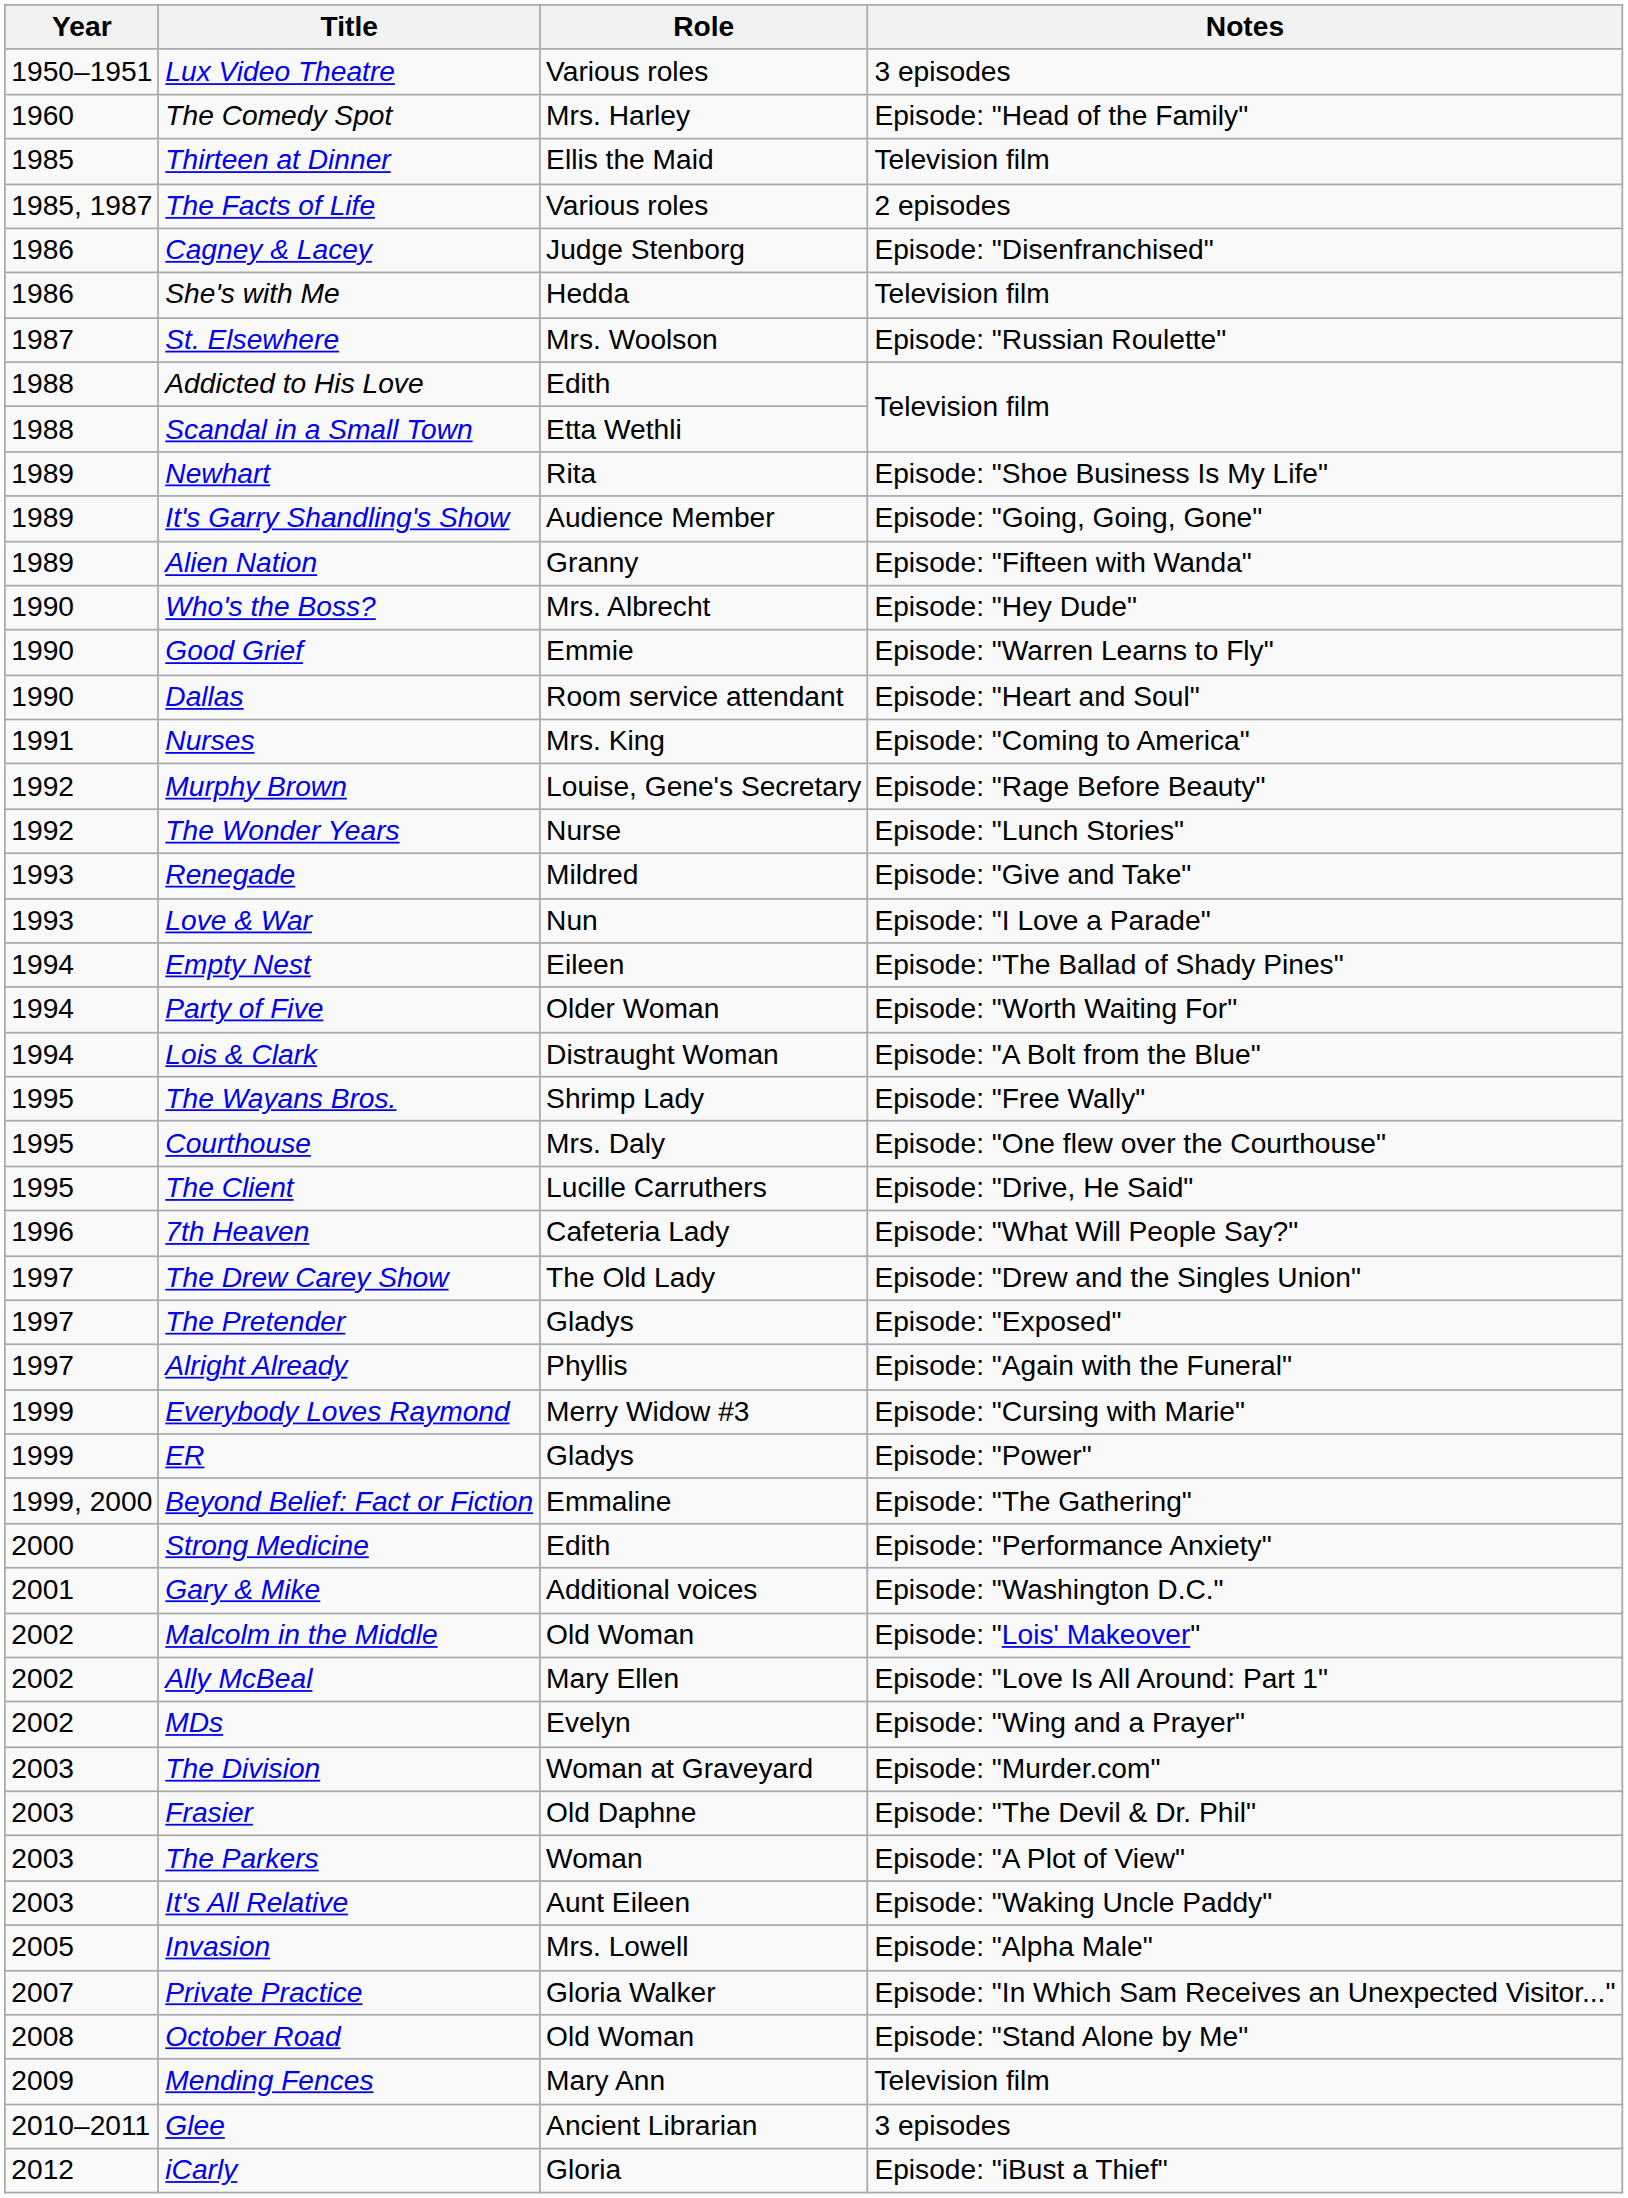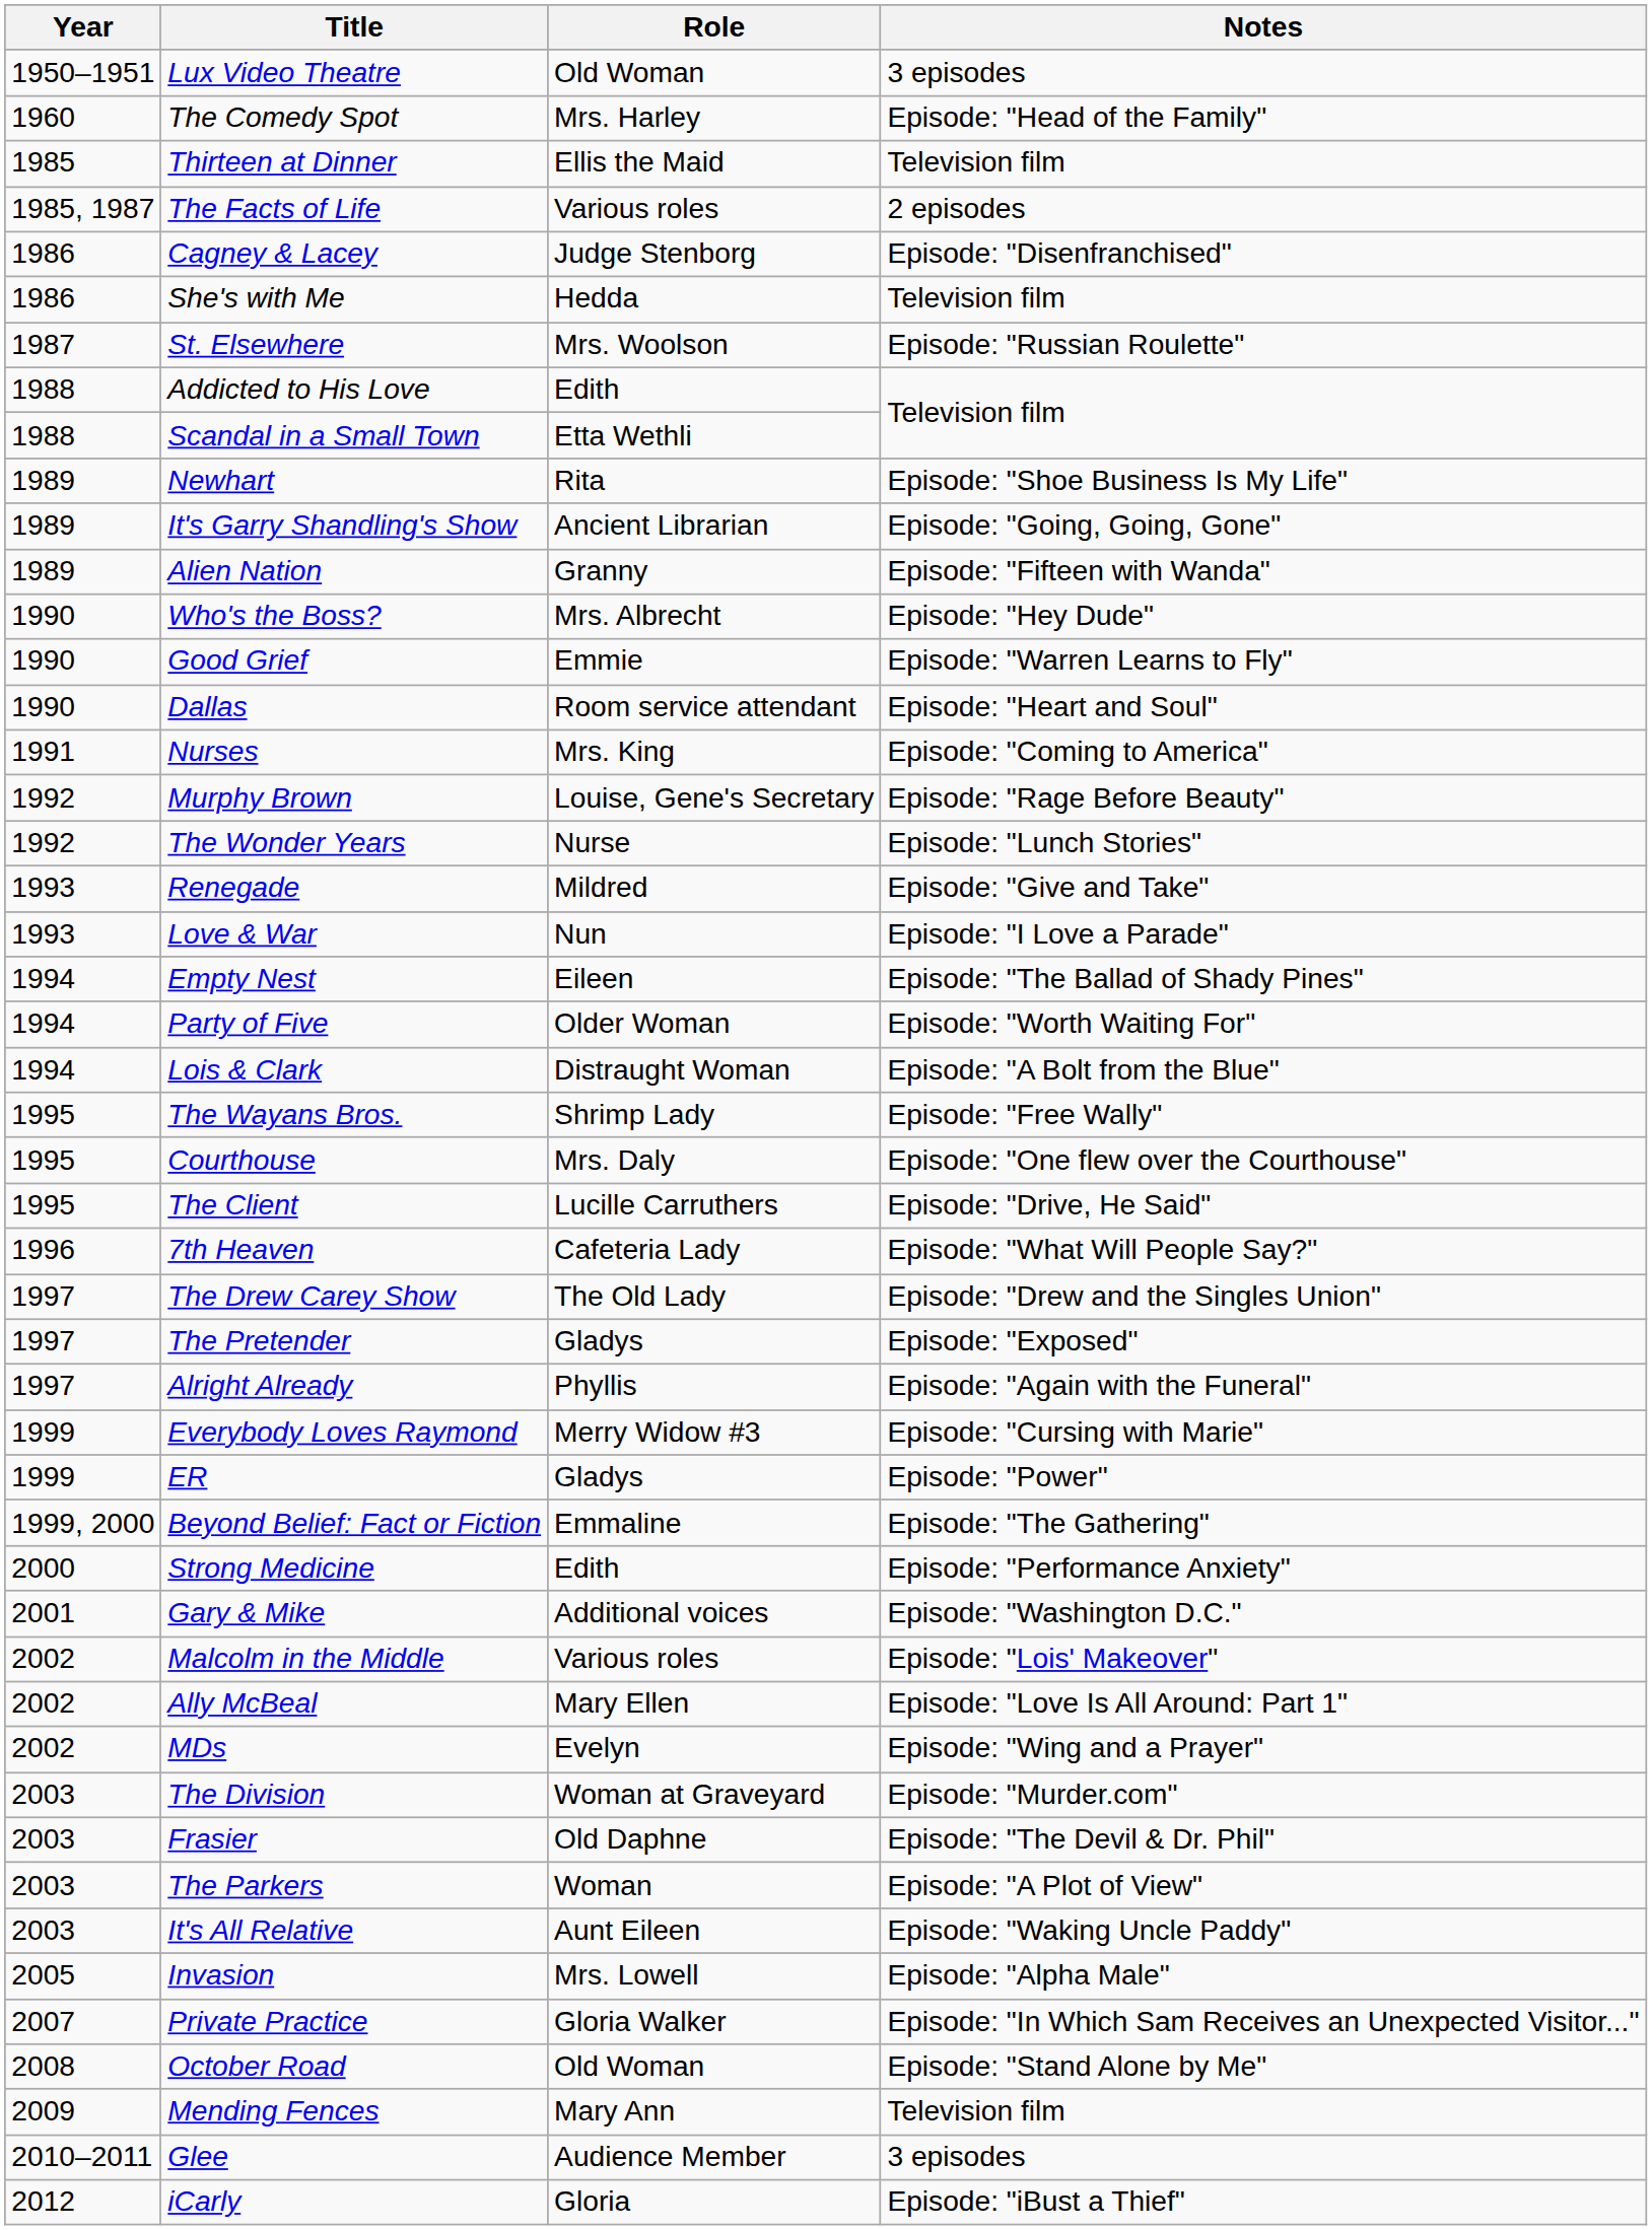 <table class="wikitable sortable">
 <tr>
 <th>Year</th>
 <th>Title</th>
 <th>Role</th>
 <th>Notes</th>
 </tr>
 <tr>
 <td>1950–1951</td>
 <td><em><a href='#'>Lux Video Theatre</a></em></td>
-<td>Various roles</td>
+<td>Old Woman</td>
 <td>3 episodes</td>
 </tr>
 <tr>
 <td>1960</td>
 <td><em>The Comedy Spot</em></td>
 <td>Mrs. Harley</td>
 <td>Episode: "Head of the Family"</td>
 </tr>
 <tr>
 <td>1985</td>
 <td><a href='#'><em>Thirteen at Dinner</em></a></td>
 <td>Ellis the Maid</td>
 <td>Television film</td>
 </tr>
 <tr>
 <td>1985, 1987</td>
 <td><a href='#'><em>The Facts of Life</em></a></td>
 <td>Various roles</td>
 <td>2 episodes</td>
 </tr>
 <tr>
 <td>1986</td>
 <td><em><a href='#'>Cagney & Lacey</a></em></td>
 <td>Judge Stenborg</td>
 <td>Episode: "Disenfranchised"</td>
 </tr>
 <tr>
 <td>1986</td>
 <td><em>She's with Me</em></td>
 <td>Hedda</td>
 <td>Television film</td>
 </tr>
 <tr>
 <td>1987</td>
 <td><em><a href='#'>St. Elsewhere</a></em></td>
 <td>Mrs. Woolson</td>
 <td>Episode: "Russian Roulette"</td>
 </tr>
 <tr>
 <td>1988</td>
 <td><em>Addicted to His Love</em></td>
 <td>Edith</td>
 <td rowspan="2">Television film</td>
 </tr>
 <tr>
 <td>1988</td>
 <td><em><a href='#'>Scandal in a Small Town</a></em></td>
 <td>Etta Wethli</td>
 </tr>
 <tr>
 <td>1989</td>
 <td><em><a href='#'>Newhart</a></em></td>
 <td>Rita</td>
 <td>Episode: "Shoe Business Is My Life"</td>
 </tr>
 <tr>
 <td>1989</td>
 <td><em><a href='#'>It's Garry Shandling's Show</a></em></td>
-<td>Audience Member</td>
+<td>Ancient Librarian</td>
 <td>Episode: "Going, Going, Gone"</td>
 </tr>
 <tr>
 <td>1989</td>
 <td><a href='#'><em>Alien Nation</em></a></td>
 <td>Granny</td>
 <td>Episode: "Fifteen with Wanda"</td>
 </tr>
 <tr>
 <td>1990</td>
 <td><em><a href='#'>Who's the Boss?</a></em></td>
 <td>Mrs. Albrecht</td>
 <td>Episode: "Hey Dude"</td>
 </tr>
 <tr>
 <td>1990</td>
 <td><a href='#'><em>Good Grief</em></a></td>
 <td>Emmie</td>
 <td>Episode: "Warren Learns to Fly"</td>
 </tr>
 <tr>
 <td>1990</td>
 <td><em><a href='#'>Dallas</a></em></td>
 <td>Room service attendant</td>
 <td>Episode: "Heart and Soul"</td>
 </tr>
 <tr>
 <td>1991</td>
 <td><a href='#'><em>Nurses</em></a></td>
 <td>Mrs. King</td>
 <td>Episode: "Coming to America"</td>
 </tr>
 <tr>
 <td>1992</td>
 <td><em><a href='#'>Murphy Brown</a></em></td>
 <td>Louise, Gene's Secretary</td>
 <td>Episode: "Rage Before Beauty"</td>
 </tr>
 <tr>
 <td>1992</td>
 <td><em><a href='#'>The Wonder Years</a></em></td>
 <td>Nurse</td>
 <td>Episode: "Lunch Stories"</td>
 </tr>
 <tr>
 <td>1993</td>
 <td><a href='#'><em>Renegade</em></a></td>
 <td>Mildred</td>
 <td>Episode: "Give and Take"</td>
 </tr>
 <tr>
 <td>1993</td>
 <td><a href='#'><em>Love & War</em></a></td>
 <td>Nun</td>
 <td>Episode: "I Love a Parade"</td>
 </tr>
 <tr>
 <td>1994</td>
 <td><em><a href='#'>Empty Nest</a></em></td>
 <td>Eileen</td>
 <td>Episode: "The Ballad of Shady Pines"</td>
 </tr>
 <tr>
 <td>1994</td>
 <td><em><a href='#'>Party of Five</a></em></td>
 <td>Older Woman</td>
 <td>Episode: "Worth Waiting For"</td>
 </tr>
 <tr>
 <td>1994</td>
 <td><a href='#'><em>Lois & Clark</em></a></td>
 <td>Distraught Woman</td>
 <td>Episode: "A Bolt from the Blue"</td>
 </tr>
 <tr>
 <td>1995</td>
 <td><em><a href='#'>The Wayans Bros.</a></em></td>
 <td>Shrimp Lady</td>
 <td>Episode: "Free Wally"</td>
 </tr>
 <tr>
 <td>1995</td>
 <td><a href='#'><em>Courthouse</em></a></td>
 <td>Mrs. Daly</td>
 <td>Episode: "One flew over the Courthouse"</td>
 </tr>
 <tr>
 <td>1995</td>
 <td><a href='#'><em>The Client</em></a></td>
 <td>Lucille Carruthers</td>
 <td>Episode: "Drive, He Said"</td>
 </tr>
 <tr>
 <td>1996</td>
 <td><a href='#'><em>7th Heaven</em></a></td>
 <td>Cafeteria Lady</td>
 <td>Episode: "What Will People Say?"</td>
 </tr>
 <tr>
 <td>1997</td>
 <td><em><a href='#'>The Drew Carey Show</a></em></td>
 <td>The Old Lady</td>
 <td>Episode: "Drew and the Singles Union"</td>
 </tr>
 <tr>
 <td>1997</td>
 <td><a href='#'><em>The Pretender</em></a></td>
 <td>Gladys</td>
 <td>Episode: "Exposed"</td>
 </tr>
 <tr>
 <td>1997</td>
 <td><a href='#'><em>Alright Already</em></a></td>
 <td>Phyllis</td>
 <td>Episode: "Again with the Funeral"</td>
 </tr>
 <tr>
 <td>1999</td>
 <td><em><a href='#'>Everybody Loves Raymond</a></em></td>
 <td>Merry Widow #3</td>
 <td>Episode: "Cursing with Marie"</td>
 </tr>
 <tr>
 <td>1999</td>
 <td><a href='#'><em>ER</em></a></td>
 <td>Gladys</td>
 <td>Episode: "Power"</td>
 </tr>
 <tr>
 <td>1999, 2000</td>
 <td><em><a href='#'>Beyond Belief: Fact or Fiction</a></em></td>
 <td>Emmaline</td>
 <td>Episode: "The Gathering"</td>
 </tr>
 <tr>
 <td>2000</td>
 <td><em><a href='#'>Strong Medicine</a></em></td>
 <td>Edith</td>
 <td>Episode: "Performance Anxiety"</td>
 </tr>
 <tr>
 <td>2001</td>
 <td><em><a href='#'>Gary & Mike</a></em></td>
 <td>Additional voices</td>
 <td>Episode: "Washington D.C."</td>
 </tr>
 <tr>
 <td>2002</td>
 <td><em><a href='#'>Malcolm in the Middle</a></em></td>
-<td>Old Woman</td>
+<td>Various roles</td>
 <td>Episode: "<a href='#'>Lois' Makeover</a>"</td>
 </tr>
 <tr>
 <td>2002</td>
 <td><em><a href='#'>Ally McBeal</a></em></td>
 <td>Mary Ellen</td>
 <td>Episode: "Love Is All Around: Part 1"</td>
 </tr>
 <tr>
 <td>2002</td>
 <td><a href='#'><em>MDs</em></a></td>
 <td>Evelyn</td>
 <td>Episode: "Wing and a Prayer"</td>
 </tr>
 <tr>
 <td>2003</td>
 <td><em><a href='#'>The Division</a></em></td>
 <td>Woman at Graveyard</td>
 <td>Episode: "Murder.com"</td>
 </tr>
 <tr>
 <td>2003</td>
 <td><em><a href='#'>Frasier</a></em></td>
 <td>Old Daphne</td>
 <td>Episode: "The Devil & Dr. Phil"</td>
 </tr>
 <tr>
 <td>2003</td>
 <td><em><a href='#'>The Parkers</a></em></td>
 <td>Woman</td>
 <td>Episode: "A Plot of View"</td>
 </tr>
 <tr>
 <td>2003</td>
 <td><em><a href='#'>It's All Relative</a></em></td>
 <td>Aunt Eileen</td>
 <td>Episode: "Waking Uncle Paddy"</td>
 </tr>
 <tr>
 <td>2005</td>
 <td><a href='#'><em>Invasion</em></a></td>
 <td>Mrs. Lowell</td>
 <td>Episode: "Alpha Male"</td>
 </tr>
 <tr>
 <td>2007</td>
 <td><a href='#'><em>Private Practice</em></a></td>
 <td>Gloria Walker</td>
 <td>Episode: "In Which Sam Receives an Unexpected Visitor..."</td>
 </tr>
 <tr>
 <td>2008</td>
 <td><a href='#'><em>October Road</em></a></td>
 <td>Old Woman</td>
 <td>Episode: "Stand Alone by Me"</td>
 </tr>
 <tr>
 <td>2009</td>
 <td><em><a href='#'>Mending Fences</a></em></td>
 <td>Mary Ann</td>
 <td>Television film</td>
 </tr>
 <tr>
 <td>2010–2011</td>
 <td><a href='#'><em>Glee</em></a></td>
-<td>Ancient Librarian</td>
+<td>Audience Member</td>
 <td>3 episodes</td>
 </tr>
 <tr>
 <td>2012</td>
 <td><em><a href='#'>iCarly</a></em></td>
 <td>Gloria</td>
 <td>Episode: "iBust a Thief"</td>
 </tr>
 </table>
